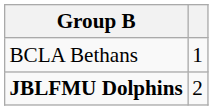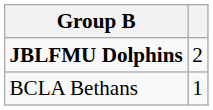 <table class="wikitable">
 <tr>
 <th>Group B</th>
 <th></th>
 </tr>
 <tr>
+<td><strong>JBLFMU Dolphins</strong></td>
+<td>2</td>
+</tr>
+<tr>
 <td>BCLA Bethans</td>
 <td>1</td>
 </tr>
-<tr>
-<td><strong>JBLFMU Dolphins</strong></td>
-<td>2</td>
-</tr>
 </table>
